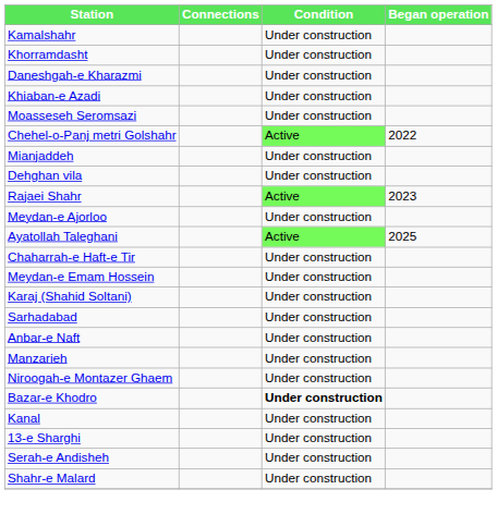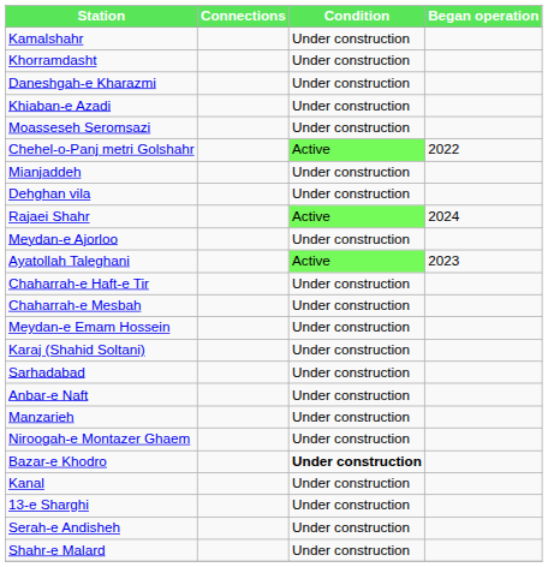 <table class="wikitable">
 <tr>
 <th style="background: #58e558; color: white;">Station</th>
 <th style="background: #58e558; color: white;">Connections</th>
 <th style="background: #58e558; color: white;">Condition</th>
 <th style="background: #58e558; color: white;">Began operation</th>
 </tr>
 <tr !>
 <td><a href='#'>Kamalshahr</a></td>
 <td></td>
 <td>Under construction</td>
 <td></td>
 </tr>
 <tr>
 <td><a href='#'>Khorramdasht</a></td>
 <td></td>
 <td>Under construction</td>
 <td></td>
 </tr>
 <tr>
 <td><a href='#'>Daneshgah-e Kharazmi</a></td>
 <td></td>
 <td>Under construction</td>
 <td></td>
 </tr>
 <tr>
 <td><a href='#'>Khiaban-e Azadi</a></td>
 <td></td>
 <td>Under construction</td>
 <td></td>
 </tr>
 <tr>
 <td><a href='#'>Moasseseh Seromsazi</a></td>
 <td></td>
 <td>Under construction</td>
 <td></td>
 </tr>
 <tr>
 <td><a href='#'>Chehel-o-Panj metri Golshahr</a></td>
 <td></td>
 <td style="background-color:#74FA59">Active</td>
 <td>2022</td>
 </tr>
 <tr>
 <td><a href='#'>Mianjaddeh</a></td>
 <td></td>
 <td>Under construction</td>
 <td></td>
 </tr>
 <tr>
 <td><a href='#'>Dehghan vila</a></td>
 <td></td>
 <td>Under construction</td>
 <td></td>
 </tr>
 <tr>
 <td><a href='#'>Rajaei Shahr</a></td>
 <td></td>
 <td style="background-color:#74FA59">Active</td>
-<td>2023</td>
+<td>2024</td>
 </tr>
 <tr>
 <td><a href='#'>Meydan-e Ajorloo</a></td>
 <td></td>
 <td>Under construction</td>
 <td></td>
 </tr>
 <tr>
 <td><a href='#'>Ayatollah Taleghani</a></td>
 <td></td>
 <td style="background-color:#74FA59">Active</td>
-<td>2025</td>
+<td>2023</td>
 </tr>
 <tr>
 <td><a href='#'>Chaharrah-e Haft-e Tir</a></td>
+<td></td>
+<td>Under construction</td>
+<td></td>
+</tr>
+<tr>
+<td><a href='#'>Chaharrah-e Mesbah</a></td>
 <td></td>
 <td>Under construction</td>
 <td></td>
 </tr>
 <tr>
 <td><a href='#'>Meydan-e Emam Hossein</a></td>
 <td></td>
 <td>Under construction</td>
 <td></td>
 </tr>
 <tr>
 <td><a href='#'>Karaj (Shahid Soltani)</a></td>
 <td></td>
 <td>Under construction</td>
 <td></td>
 </tr>
 <tr>
 <td><a href='#'>Sarhadabad</a></td>
 <td></td>
 <td>Under construction</td>
 <td></td>
 </tr>
 <tr>
 <td><a href='#'>Anbar-e Naft</a></td>
 <td></td>
 <td>Under construction</td>
 <td></td>
 </tr>
 <tr>
 <td><a href='#'>Manzarieh</a></td>
 <td></td>
 <td>Under construction</td>
 <td></td>
 </tr>
 <tr>
 <td><a href='#'>Niroogah-e Montazer Ghaem</a></td>
 <td></td>
 <td>Under construction</td>
 <td></td>
 </tr>
 <tr>
 <td><a href='#'>Bazar-e Khodro</a></td>
 <td></td>
 <td><strong>Under construction</strong></td>
 <td></td>
 </tr>
 <tr>
 <td><a href='#'>Kanal</a></td>
 <td></td>
 <td>Under construction</td>
 <td></td>
 </tr>
 <tr>
 <td><a href='#'>13-e Sharghi</a></td>
 <td></td>
 <td>Under construction</td>
 <td></td>
 </tr>
 <tr>
 <td><a href='#'>Serah-e Andisheh</a></td>
 <td></td>
 <td>Under construction</td>
 <td></td>
 </tr>
 <tr>
 <td><a href='#'>Shahr-e Malard</a></td>
 <td></td>
 <td>Under construction</td>
 <td></td>
 </tr>
 <tr>
 </tr>
 </table>
